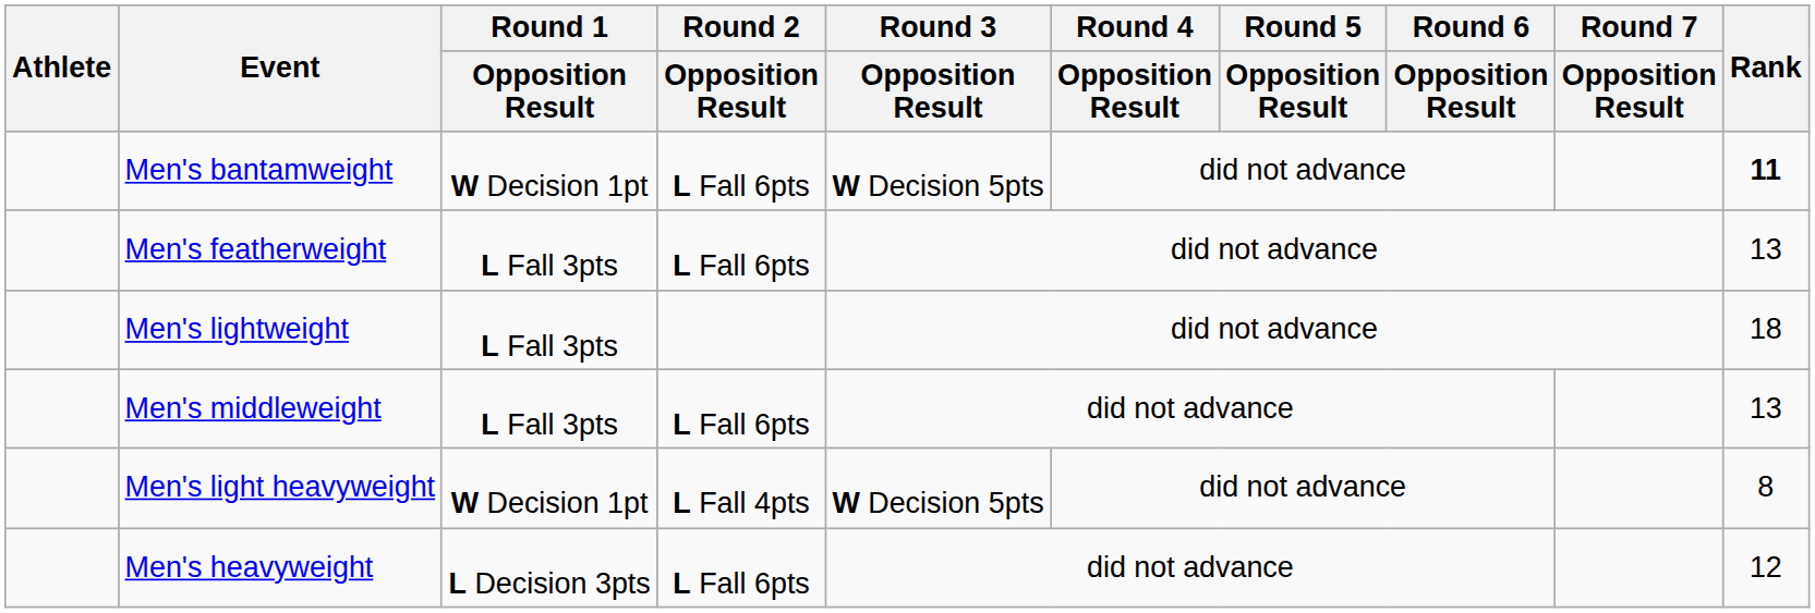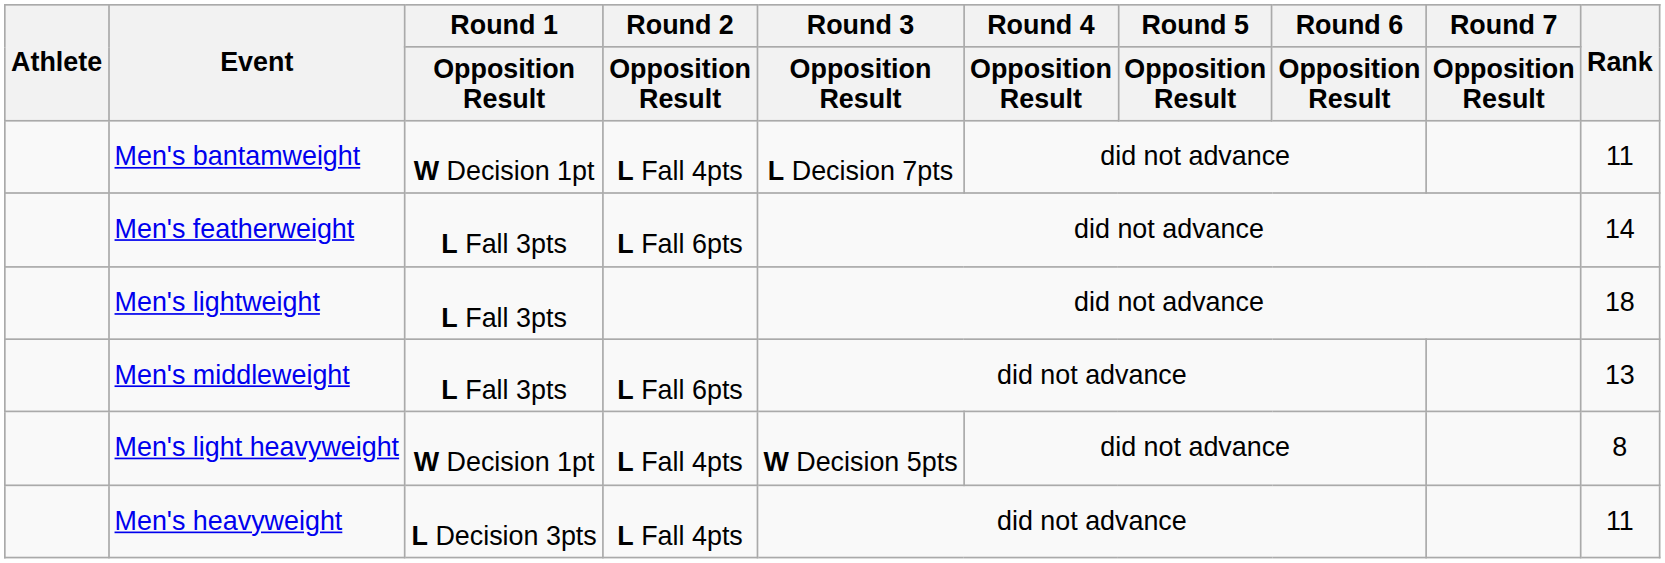 <table class="wikitable sortable" style=text-align:center>
 <tr>
 <th rowspan=2>Athlete</th>
 <th rowspan=2>Event</th>
 <th>Round 1</th>
 <th>Round 2</th>
 <th>Round 3</th>
 <th>Round 4</th>
 <th>Round 5</th>
 <th>Round 6</th>
 <th>Round 7</th>
 <th rowspan=2>Rank</th>
 </tr>
 <tr>
 <th>Opposition<br>Result</th>
 <th>Opposition<br>Result</th>
 <th>Opposition<br>Result</th>
 <th>Opposition<br>Result</th>
 <th>Opposition<br>Result</th>
 <th>Opposition<br>Result</th>
 <th>Opposition<br>Result</th>
 </tr>
 <tr>
 <td align=left></td>
 <td align=left><a href='#'>Men's bantamweight</a></td>
 <td><br><strong>W</strong> Decision 1pt</td>
-<td><br><strong>L</strong> Fall 6pts</td>
-<td><br><strong>W</strong> Decision 5pts</td>
+<td><br><strong>L</strong> Fall 4pts</td>
+<td><br><strong>L</strong> Decision 7pts</td>
 <td colspan=3>did not advance</td>
 <td></td>
-<td><strong>11</strong></td>
+<td>11</td>
 </tr>
 <tr>
 <td align=left></td>
 <td align=left><a href='#'>Men's featherweight</a></td>
 <td><br><strong>L</strong> Fall 3pts</td>
 <td><br><strong>L</strong> Fall 6pts</td>
 <td colspan=5>did not advance</td>
-<td>13</td>
+<td>14</td>
 </tr>
 <tr>
 <td align=left></td>
 <td align=left><a href='#'>Men's lightweight</a></td>
 <td><br><strong>L</strong> Fall 3pts</td>
 <td></td>
 <td colspan=5>did not advance</td>
 <td>18</td>
 </tr>
 <tr>
 <td align=left></td>
 <td align=left><a href='#'>Men's middleweight</a></td>
 <td><br><strong>L</strong> Fall 3pts</td>
 <td><br><strong>L</strong> Fall 6pts</td>
 <td colspan=4>did not advance</td>
 <td></td>
 <td>13</td>
 </tr>
 <tr>
 <td align=left></td>
 <td align=left><a href='#'>Men's light heavyweight</a></td>
 <td><br><strong>W</strong> Decision 1pt</td>
 <td><br><strong>L</strong> Fall 4pts</td>
 <td><br><strong>W</strong> Decision 5pts</td>
 <td colspan=3>did not advance</td>
 <td></td>
 <td>8</td>
 </tr>
 <tr>
 <td align=left></td>
 <td align=left><a href='#'>Men's heavyweight</a></td>
 <td><br><strong>L</strong> Decision 3pts</td>
-<td><br><strong>L</strong> Fall 6pts</td>
+<td><br><strong>L</strong> Fall 4pts</td>
 <td colspan=4>did not advance</td>
 <td></td>
-<td>12</td>
+<td>11</td>
 </tr>
 </table>
